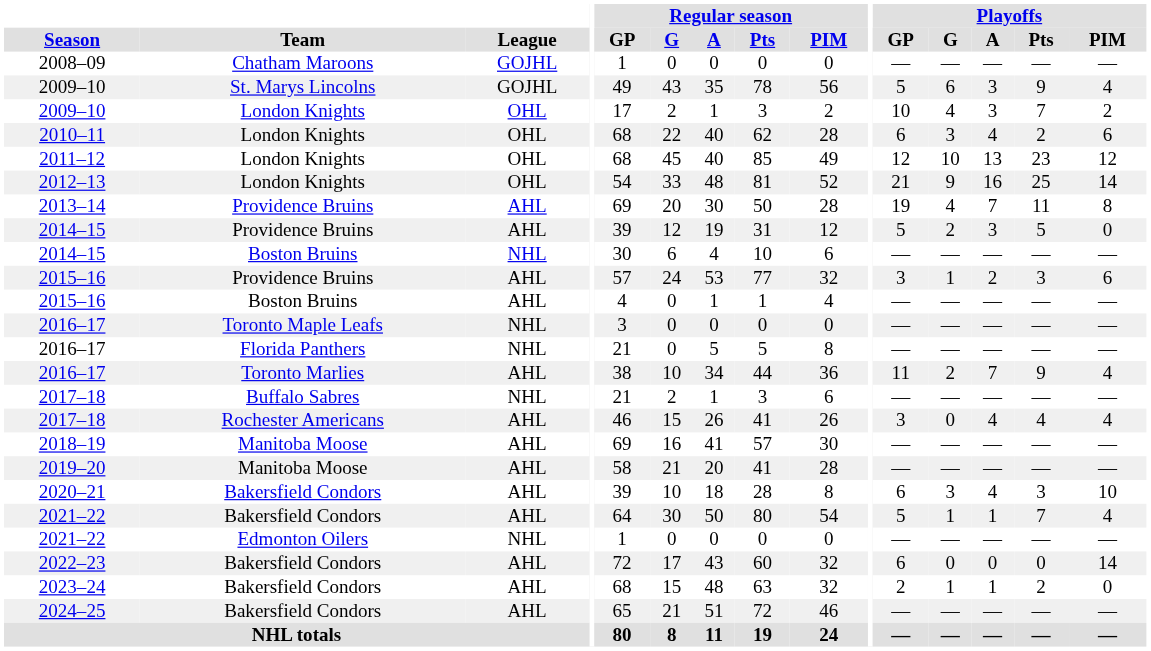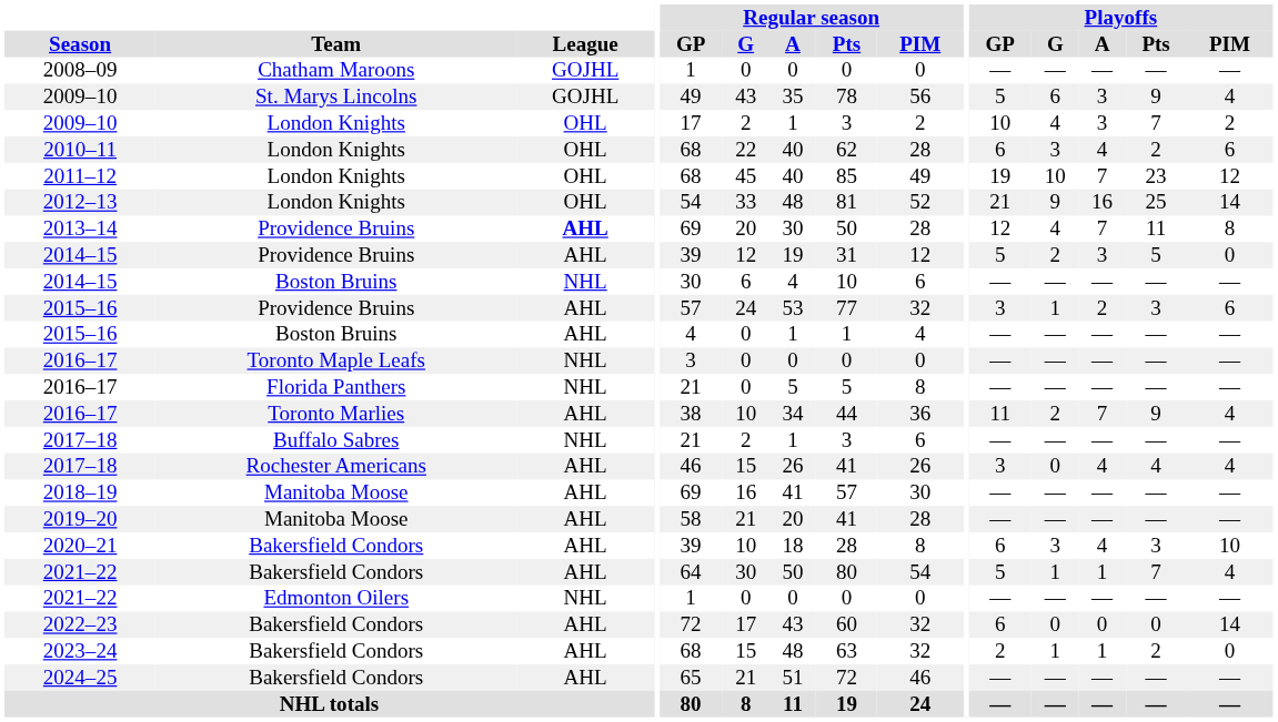 <table border="0" cellpadding="1" cellspacing="0" style="text-align:center; width:60em">
 <tr bgcolor="#e0e0e0">
 <th colspan="3" bgcolor="#ffffff"></th>
 <th rowspan="99" bgcolor="#ffffff"></th>
 <th colspan="5"><a href='#'>Regular season</a></th>
 <th rowspan="99" bgcolor="#ffffff"></th>
 <th colspan="5"><a href='#'>Playoffs</a></th>
 </tr>
 <tr bgcolor="#e0e0e0">
 <th><a href='#'>Season</a></th>
 <th>Team</th>
 <th>League</th>
 <th>GP</th>
 <th><a href='#'>G</a></th>
 <th><a href='#'>A</a></th>
 <th><a href='#'>Pts</a></th>
 <th><a href='#'>PIM</a></th>
 <th>GP</th>
 <th>G</th>
 <th>A</th>
 <th>Pts</th>
 <th>PIM</th>
 </tr>
 <tr>
 <td>2008–09</td>
 <td><a href='#'>Chatham Maroons</a></td>
 <td><a href='#'>GOJHL</a></td>
 <td>1</td>
 <td>0</td>
 <td>0</td>
 <td>0</td>
 <td>0</td>
 <td>—</td>
 <td>—</td>
 <td>—</td>
 <td>—</td>
 <td>—</td>
 </tr>
 <tr bgcolor="#f0f0f0">
 <td>2009–10</td>
 <td><a href='#'>St. Marys Lincolns</a></td>
 <td>GOJHL</td>
 <td>49</td>
 <td>43</td>
 <td>35</td>
 <td>78</td>
 <td>56</td>
 <td>5</td>
 <td>6</td>
 <td>3</td>
 <td>9</td>
 <td>4</td>
 </tr>
 <tr>
 <td><a href='#'>2009–10</a></td>
 <td><a href='#'>London Knights</a></td>
 <td><a href='#'>OHL</a></td>
 <td>17</td>
 <td>2</td>
 <td>1</td>
 <td>3</td>
 <td>2</td>
 <td>10</td>
 <td>4</td>
 <td>3</td>
 <td>7</td>
 <td>2</td>
 </tr>
 <tr bgcolor="#f0f0f0">
 <td><a href='#'>2010–11</a></td>
 <td>London Knights</td>
 <td>OHL</td>
 <td>68</td>
 <td>22</td>
 <td>40</td>
 <td>62</td>
 <td>28</td>
 <td>6</td>
 <td>3</td>
 <td>4</td>
 <td>2</td>
 <td>6</td>
 </tr>
 <tr>
 <td><a href='#'>2011–12</a></td>
 <td>London Knights</td>
 <td>OHL</td>
 <td>68</td>
 <td>45</td>
 <td>40</td>
 <td>85</td>
 <td>49</td>
-<td>12</td>
+<td>19</td>
 <td>10</td>
-<td>13</td>
+<td>7</td>
 <td>23</td>
 <td>12</td>
 </tr>
 <tr bgcolor="#f0f0f0">
 <td><a href='#'>2012–13</a></td>
 <td>London Knights</td>
 <td>OHL</td>
 <td>54</td>
 <td>33</td>
 <td>48</td>
 <td>81</td>
 <td>52</td>
 <td>21</td>
 <td>9</td>
 <td>16</td>
 <td>25</td>
 <td>14</td>
 </tr>
 <tr>
 <td><a href='#'>2013–14</a></td>
 <td><a href='#'>Providence Bruins</a></td>
-<td><a href='#'>AHL</a></td>
+<td><strong><a href='#'>AHL</a></strong></td>
 <td>69</td>
 <td>20</td>
 <td>30</td>
 <td>50</td>
 <td>28</td>
-<td>19</td>
+<td>12</td>
 <td>4</td>
 <td>7</td>
 <td>11</td>
 <td>8</td>
 </tr>
 <tr bgcolor="#f0f0f0">
 <td><a href='#'>2014–15</a></td>
 <td>Providence Bruins</td>
 <td>AHL</td>
 <td>39</td>
 <td>12</td>
 <td>19</td>
 <td>31</td>
 <td>12</td>
 <td>5</td>
 <td>2</td>
 <td>3</td>
 <td>5</td>
 <td>0</td>
 </tr>
 <tr>
 <td><a href='#'>2014–15</a></td>
 <td><a href='#'>Boston Bruins</a></td>
 <td><a href='#'>NHL</a></td>
 <td>30</td>
 <td>6</td>
 <td>4</td>
 <td>10</td>
 <td>6</td>
 <td>—</td>
 <td>—</td>
 <td>—</td>
 <td>—</td>
 <td>—</td>
 </tr>
 <tr bgcolor="#f0f0f0">
 <td><a href='#'>2015–16</a></td>
 <td>Providence Bruins</td>
 <td>AHL</td>
 <td>57</td>
 <td>24</td>
 <td>53</td>
 <td>77</td>
 <td>32</td>
 <td>3</td>
 <td>1</td>
 <td>2</td>
 <td>3</td>
 <td>6</td>
 </tr>
 <tr>
 <td><a href='#'>2015–16</a></td>
 <td>Boston Bruins</td>
 <td>AHL</td>
 <td>4</td>
 <td>0</td>
 <td>1</td>
 <td>1</td>
 <td>4</td>
 <td>—</td>
 <td>—</td>
 <td>—</td>
 <td>—</td>
 <td>—</td>
 </tr>
 <tr bgcolor="#f0f0f0">
 <td><a href='#'>2016–17</a></td>
 <td><a href='#'>Toronto Maple Leafs</a></td>
 <td>NHL</td>
 <td>3</td>
 <td>0</td>
 <td>0</td>
 <td>0</td>
 <td>0</td>
 <td>—</td>
 <td>—</td>
 <td>—</td>
 <td>—</td>
 <td>—</td>
 </tr>
 <tr>
 <td>2016–17</td>
 <td><a href='#'>Florida Panthers</a></td>
 <td>NHL</td>
 <td>21</td>
 <td>0</td>
 <td>5</td>
 <td>5</td>
 <td>8</td>
 <td>—</td>
 <td>—</td>
 <td>—</td>
 <td>—</td>
 <td>—</td>
 </tr>
 <tr bgcolor="#f0f0f0">
 <td><a href='#'>2016–17</a></td>
 <td><a href='#'>Toronto Marlies</a></td>
 <td>AHL</td>
 <td>38</td>
 <td>10</td>
 <td>34</td>
 <td>44</td>
 <td>36</td>
 <td>11</td>
 <td>2</td>
 <td>7</td>
 <td>9</td>
 <td>4</td>
 </tr>
 <tr>
 <td><a href='#'>2017–18</a></td>
 <td><a href='#'>Buffalo Sabres</a></td>
 <td>NHL</td>
 <td>21</td>
 <td>2</td>
 <td>1</td>
 <td>3</td>
 <td>6</td>
 <td>—</td>
 <td>—</td>
 <td>—</td>
 <td>—</td>
 <td>—</td>
 </tr>
 <tr bgcolor="#f0f0f0">
 <td><a href='#'>2017–18</a></td>
 <td><a href='#'>Rochester Americans</a></td>
 <td>AHL</td>
 <td>46</td>
 <td>15</td>
 <td>26</td>
 <td>41</td>
 <td>26</td>
 <td>3</td>
 <td>0</td>
 <td>4</td>
 <td>4</td>
 <td>4</td>
 </tr>
 <tr>
 <td><a href='#'>2018–19</a></td>
 <td><a href='#'>Manitoba Moose</a></td>
 <td>AHL</td>
 <td>69</td>
 <td>16</td>
 <td>41</td>
 <td>57</td>
 <td>30</td>
 <td>—</td>
 <td>—</td>
 <td>—</td>
 <td>—</td>
 <td>—</td>
 </tr>
 <tr bgcolor="#f0f0f0">
 <td><a href='#'>2019–20</a></td>
 <td>Manitoba Moose</td>
 <td>AHL</td>
 <td>58</td>
 <td>21</td>
 <td>20</td>
 <td>41</td>
 <td>28</td>
 <td>—</td>
 <td>—</td>
 <td>—</td>
 <td>—</td>
 <td>—</td>
 </tr>
 <tr>
 <td><a href='#'>2020–21</a></td>
 <td><a href='#'>Bakersfield Condors</a></td>
 <td>AHL</td>
 <td>39</td>
 <td>10</td>
 <td>18</td>
 <td>28</td>
 <td>8</td>
 <td>6</td>
 <td>3</td>
 <td>4</td>
 <td>3</td>
 <td>10</td>
 </tr>
 <tr bgcolor="#f0f0f0">
 <td><a href='#'>2021–22</a></td>
 <td>Bakersfield Condors</td>
 <td>AHL</td>
 <td>64</td>
 <td>30</td>
 <td>50</td>
 <td>80</td>
 <td>54</td>
 <td>5</td>
 <td>1</td>
 <td>1</td>
 <td>7</td>
 <td>4</td>
 </tr>
 <tr>
 <td><a href='#'>2021–22</a></td>
 <td><a href='#'>Edmonton Oilers</a></td>
 <td>NHL</td>
 <td>1</td>
 <td>0</td>
 <td>0</td>
 <td>0</td>
 <td>0</td>
 <td>—</td>
 <td>—</td>
 <td>—</td>
 <td>—</td>
 <td>—</td>
 </tr>
 <tr bgcolor="#f0f0f0">
 <td><a href='#'>2022–23</a></td>
 <td>Bakersfield Condors</td>
 <td>AHL</td>
 <td>72</td>
 <td>17</td>
 <td>43</td>
 <td>60</td>
 <td>32</td>
 <td>6</td>
 <td>0</td>
 <td>0</td>
 <td>0</td>
 <td>14</td>
 </tr>
 <tr>
 <td><a href='#'>2023–24</a></td>
 <td>Bakersfield Condors</td>
 <td>AHL</td>
 <td>68</td>
 <td>15</td>
 <td>48</td>
 <td>63</td>
 <td>32</td>
 <td>2</td>
 <td>1</td>
 <td>1</td>
 <td>2</td>
 <td>0</td>
 </tr>
 <tr bgcolor="#f0f0f0">
 <td><a href='#'>2024–25</a></td>
 <td>Bakersfield Condors</td>
 <td>AHL</td>
 <td>65</td>
 <td>21</td>
 <td>51</td>
 <td>72</td>
 <td>46</td>
 <td>—</td>
 <td>—</td>
 <td>—</td>
 <td>—</td>
 <td>—</td>
 </tr>
 <tr bgcolor="#e0e0e0">
 <th colspan="3">NHL totals</th>
 <th>80</th>
 <th>8</th>
 <th>11</th>
 <th>19</th>
 <th>24</th>
 <th>—</th>
 <th>—</th>
 <th>—</th>
 <th>—</th>
 <th>—</th>
 </tr>
 </table>
